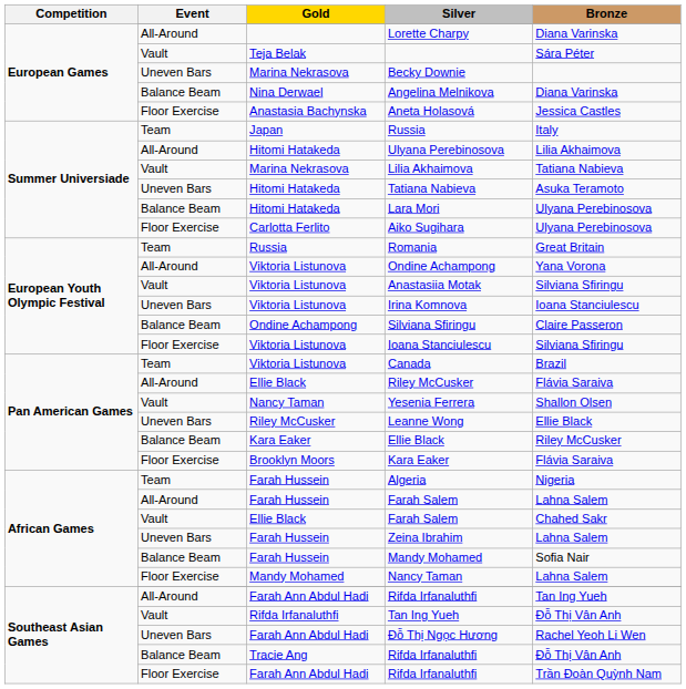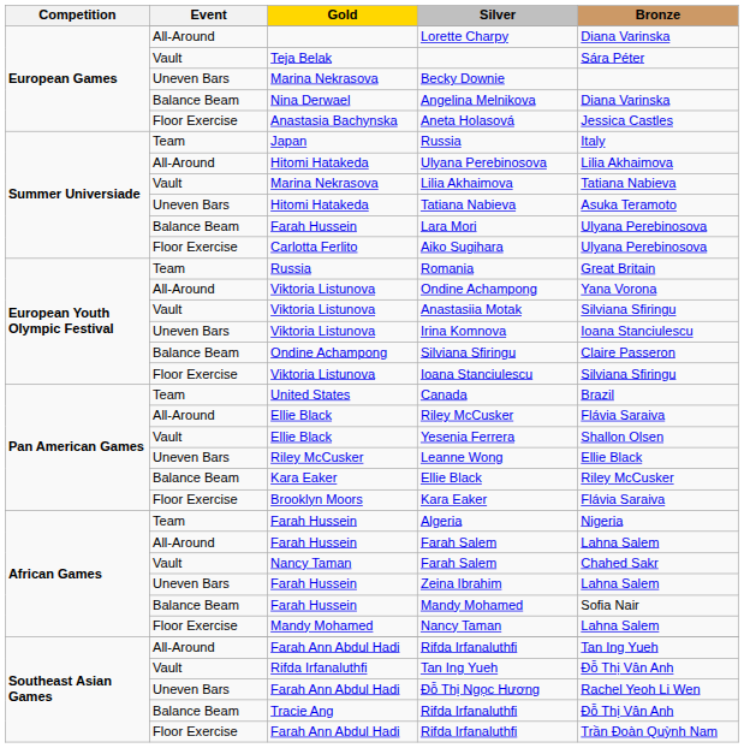 <table class="wikitable" style="width:70%;">
 <tr>
 <th style="text-align:center; width:5%;">Competition</th>
 <th style="text-align:center; width:5%;">Event</th>
 <td style="text-align:center; width:6%; background:gold;"><strong>Gold</strong></td>
 <td style="text-align:center; width:6%; background:silver;"><strong>Silver</strong></td>
 <td style="text-align:center; width:6%; background:#c96;"><strong>Bronze</strong></td>
 </tr>
 <tr>
 <td rowspan=6><strong>European Games</strong></td>
 </tr>
 <tr>
 <td>All-Around</td>
 <td></td>
 <td> <a href='#'>Lorette Charpy</a></td>
 <td> <a href='#'>Diana Varinska</a></td>
 </tr>
 <tr>
 <td>Vault</td>
 <td> <a href='#'>Teja Belak</a></td>
 <td></td>
 <td> <a href='#'>Sára Péter</a></td>
 </tr>
 <tr>
 <td>Uneven Bars</td>
 <td> <a href='#'>Marina Nekrasova</a></td>
 <td> <a href='#'>Becky Downie</a></td>
 <td></td>
 </tr>
 <tr>
 <td>Balance Beam</td>
 <td> <a href='#'>Nina Derwael</a></td>
 <td> <a href='#'>Angelina Melnikova</a></td>
 <td> <a href='#'>Diana Varinska</a></td>
 </tr>
 <tr>
 <td> Floor Exercise </td>
 <td> <a href='#'>Anastasia Bachynska</a></td>
 <td> <a href='#'>Aneta Holasová</a></td>
 <td> <a href='#'>Jessica Castles</a></td>
 </tr>
 <tr>
 <td rowspan=6><strong>Summer Universiade</strong></td>
 <td>Team</td>
 <td> <a href='#'>Japan</a></td>
 <td> <a href='#'>Russia</a></td>
 <td> <a href='#'>Italy</a></td>
 </tr>
 <tr>
 <td>All-Around</td>
 <td> <a href='#'>Hitomi Hatakeda</a></td>
 <td> <a href='#'>Ulyana Perebinosova</a></td>
 <td> <a href='#'>Lilia Akhaimova</a></td>
 </tr>
 <tr>
 <td>Vault</td>
 <td> <a href='#'>Marina Nekrasova</a></td>
 <td> <a href='#'>Lilia Akhaimova</a></td>
 <td> <a href='#'>Tatiana Nabieva</a></td>
 </tr>
 <tr>
 <td>Uneven Bars</td>
 <td> <a href='#'>Hitomi Hatakeda</a></td>
 <td> <a href='#'>Tatiana Nabieva</a></td>
 <td> <a href='#'>Asuka Teramoto</a></td>
 </tr>
 <tr>
 <td>Balance Beam</td>
-<td> <a href='#'>Hitomi Hatakeda</a></td>
+<td> <a href='#'>Farah Hussein</a></td>
 <td> <a href='#'>Lara Mori</a></td>
 <td> <a href='#'>Ulyana Perebinosova</a></td>
 </tr>
 <tr>
 <td> Floor Exercise </td>
 <td> <a href='#'>Carlotta Ferlito</a></td>
 <td> <a href='#'>Aiko Sugihara</a></td>
 <td> <a href='#'>Ulyana Perebinosova</a></td>
 </tr>
 <tr>
 <td rowspan=6><strong>European Youth Olympic Festival</strong></td>
 <td>Team</td>
 <td> <a href='#'>Russia</a></td>
 <td> <a href='#'>Romania</a></td>
 <td> <a href='#'>Great Britain</a></td>
 </tr>
 <tr>
 <td>All-Around</td>
 <td> <a href='#'>Viktoria Listunova</a></td>
 <td> <a href='#'>Ondine Achampong</a></td>
 <td> <a href='#'>Yana Vorona</a></td>
 </tr>
 <tr>
 <td>Vault</td>
 <td> <a href='#'>Viktoria Listunova</a></td>
 <td> <a href='#'>Anastasiia Motak</a></td>
 <td> <a href='#'>Silviana Sfiringu</a></td>
 </tr>
 <tr>
 <td>Uneven Bars</td>
 <td> <a href='#'>Viktoria Listunova</a></td>
 <td> <a href='#'>Irina Komnova</a></td>
 <td> <a href='#'>Ioana Stanciulescu</a></td>
 </tr>
 <tr>
 <td>Balance Beam</td>
 <td> <a href='#'>Ondine Achampong</a></td>
 <td> <a href='#'>Silviana Sfiringu</a></td>
 <td> <a href='#'>Claire Passeron</a></td>
 </tr>
 <tr>
 <td>Floor Exercise</td>
 <td> <a href='#'>Viktoria Listunova</a></td>
 <td> <a href='#'>Ioana Stanciulescu</a></td>
 <td> <a href='#'>Silviana Sfiringu</a></td>
 </tr>
 <tr>
 <td rowspan=6><strong>Pan American Games</strong></td>
 <td>Team</td>
-<td> <a href='#'>Viktoria Listunova</a></td>
+<td> <a href='#'>United States</a></td>
 <td> <a href='#'>Canada</a></td>
 <td> <a href='#'>Brazil</a></td>
 </tr>
 <tr>
 <td>All-Around</td>
 <td> <a href='#'>Ellie Black</a></td>
 <td> <a href='#'>Riley McCusker</a></td>
 <td> <a href='#'>Flávia Saraiva</a></td>
 </tr>
 <tr>
 <td>Vault</td>
-<td> <a href='#'>Nancy Taman</a></td>
+<td> <a href='#'>Ellie Black</a></td>
 <td> <a href='#'>Yesenia Ferrera</a></td>
 <td> <a href='#'>Shallon Olsen</a></td>
 </tr>
 <tr>
 <td>Uneven Bars</td>
 <td> <a href='#'>Riley McCusker</a></td>
 <td> <a href='#'>Leanne Wong</a></td>
 <td> <a href='#'>Ellie Black</a></td>
 </tr>
 <tr>
 <td>Balance Beam</td>
 <td> <a href='#'>Kara Eaker</a></td>
 <td> <a href='#'>Ellie Black</a></td>
 <td> <a href='#'>Riley McCusker</a></td>
 </tr>
 <tr>
 <td>Floor Exercise</td>
 <td> <a href='#'>Brooklyn Moors</a></td>
 <td> <a href='#'>Kara Eaker</a></td>
 <td> <a href='#'>Flávia Saraiva</a></td>
 </tr>
 <tr>
 <td rowspan=6><strong>African Games</strong></td>
 <td>Team</td>
 <td> <a href='#'>Farah Hussein</a></td>
 <td> <a href='#'>Algeria</a></td>
 <td> <a href='#'>Nigeria</a></td>
 </tr>
 <tr>
 <td>All-Around</td>
 <td> <a href='#'>Farah Hussein</a></td>
 <td> <a href='#'>Farah Salem</a></td>
 <td> <a href='#'>Lahna Salem</a></td>
 </tr>
 <tr>
 <td>Vault</td>
-<td> <a href='#'>Ellie Black</a></td>
+<td> <a href='#'>Nancy Taman</a></td>
 <td> <a href='#'>Farah Salem</a></td>
 <td> <a href='#'>Chahed Sakr</a></td>
 </tr>
 <tr>
 <td>Uneven Bars</td>
 <td> <a href='#'>Farah Hussein</a></td>
 <td> <a href='#'>Zeina Ibrahim</a></td>
 <td> <a href='#'>Lahna Salem</a></td>
 </tr>
 <tr>
 <td>Balance Beam</td>
 <td> <a href='#'>Farah Hussein</a></td>
 <td> <a href='#'>Mandy Mohamed</a></td>
 <td> Sofia Nair</td>
 </tr>
 <tr>
 <td>Floor Exercise</td>
 <td> <a href='#'>Mandy Mohamed</a></td>
 <td> <a href='#'>Nancy Taman</a></td>
 <td> <a href='#'>Lahna Salem</a></td>
 </tr>
 <tr>
 <td rowspan=6><strong>Southeast Asian Games</strong></td>
 </tr>
 <tr>
 <td>All-Around</td>
 <td> <a href='#'>Farah Ann Abdul Hadi</a></td>
 <td> <a href='#'>Rifda Irfanaluthfi</a></td>
 <td> <a href='#'>Tan Ing Yueh</a></td>
 </tr>
 <tr>
 <td>Vault</td>
 <td> <a href='#'>Rifda Irfanaluthfi</a></td>
 <td> <a href='#'>Tan Ing Yueh</a></td>
 <td> <a href='#'>Đỗ Thị Vân Anh</a></td>
 </tr>
 <tr>
 <td>Uneven Bars</td>
 <td> <a href='#'>Farah Ann Abdul Hadi</a></td>
 <td> <a href='#'>Đỗ Thị Ngọc Hương</a></td>
 <td> <a href='#'>Rachel Yeoh Li Wen</a></td>
 </tr>
 <tr>
 <td>Balance Beam</td>
 <td> <a href='#'>Tracie Ang</a></td>
 <td> <a href='#'>Rifda Irfanaluthfi</a></td>
 <td> <a href='#'>Đỗ Thị Vân Anh</a></td>
 </tr>
 <tr>
 <td>Floor Exercise</td>
 <td> <a href='#'>Farah Ann Abdul Hadi</a></td>
 <td> <a href='#'>Rifda Irfanaluthfi</a></td>
 <td> <a href='#'>Trần Đoàn Quỳnh Nam</a></td>
 </tr>
 </table>
